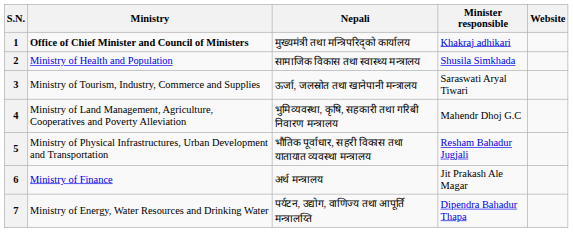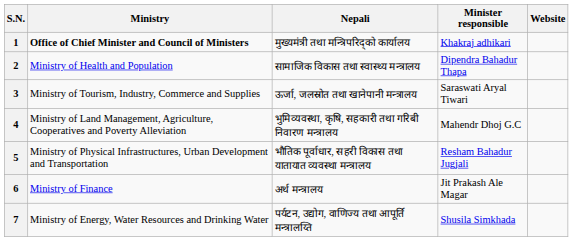 <table class="wikitable">
 <tr>
 <th>S.N.</th>
 <th>Ministry</th>
 <th>Nepali</th>
 <th>Minister responsible</th>
 <th>Website</th>
 </tr>
 <tr>
 <th>1</th>
 <td><strong>Office of Chief Minister and Council of Ministers</strong></td>
 <td>मुख्यमंत्री तथा मन्त्रिपरिद्को कार्यालय</td>
 <td><a href='#'>Khakraj adhikari </a></td>
 <td></td>
 </tr>
 <tr>
 <th>2</th>
 <td><a href='#'>Ministry of Health and Population</a></td>
 <td>सामाजिक विकास तथा स्वास्थ्य मन्त्रालय</td>
-<td><a href='#'>Shusila Simkhada</a></td>
+<td><a href='#'>Dipendra Bahadur Thapa</a></td>
 <td></td>
 </tr>
 <tr>
 <th>3</th>
 <td>Ministry of Tourism, Industry, Commerce and Supplies</td>
 <td>ऊर्जा, जलस्रोत तथा खानेपानी मन्त्रालय</td>
 <td>Saraswati Aryal Tiwari</td>
 <td></td>
 </tr>
 <tr>
 <th>4</th>
 <td>Ministry of Land Management, Agriculture, Cooperatives and Poverty Alleviation</td>
 <td>भुमिव्यवस्था, कृषि, सहकारी तथा गरिबी निवारण मन्त्रालय</td>
 <td>Mahendr Dhoj G.C</td>
 <td></td>
 </tr>
 <tr>
 <th>5</th>
 <td>Ministry of Physical Infrastructures, Urban Development and Transportation</td>
 <td>भौतिक पूर्वाधार, सहरी विकास तथा यातायात व्यवस्था मन्त्रालय</td>
 <td><a href='#'>Resham Bahadur Jugjali</a></td>
 <td></td>
 </tr>
 <tr>
 <th>6</th>
 <td><a href='#'>Ministry of Finance</a></td>
 <td>अर्थ मन्त्रालय</td>
 <td>Jit Prakash Ale Magar</td>
 <td></td>
 </tr>
 <tr>
 <th>7</th>
 <td>Ministry of Energy, Water Resources and Drinking Water</td>
 <td>पर्यटन, उद्योग, वाणिज्य तथा आपूर्ति मन्त्रालय्ति</td>
-<td><a href='#'>Dipendra Bahadur Thapa</a></td>
+<td><a href='#'>Shusila Simkhada</a></td>
 <td></td>
 </tr>
 </table>
